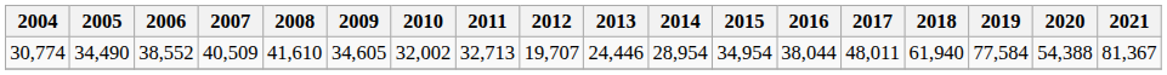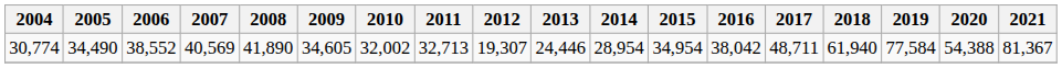 <table class="wikitable">
 <tr>
 <th>2004</th>
 <th>2005</th>
 <th>2006</th>
 <th>2007</th>
 <th>2008</th>
 <th>2009</th>
 <th>2010</th>
 <th>2011</th>
 <th>2012</th>
 <th>2013</th>
 <th>2014</th>
 <th>2015</th>
 <th>2016</th>
 <th>2017</th>
 <th>2018</th>
 <th>2019</th>
 <th>2020</th>
 <th>2021</th>
 </tr>
 <tr>
 <td>30,774</td>
 <td>34,490</td>
 <td>38,552</td>
-<td>40,509</td>
-<td>41,610</td>
+<td>40,569</td>
+<td>41,890</td>
 <td>34,605</td>
 <td>32,002</td>
 <td>32,713</td>
-<td>19,707</td>
+<td>19,307</td>
 <td>24,446</td>
 <td>28,954</td>
 <td>34,954</td>
-<td>38,044</td>
-<td>48,011</td>
+<td>38,042</td>
+<td>48,711</td>
 <td>61,940</td>
 <td>77,584</td>
 <td>54,388</td>
 <td>81,367</td>
 </tr>
 <tr>
 </tr>
 </table>
